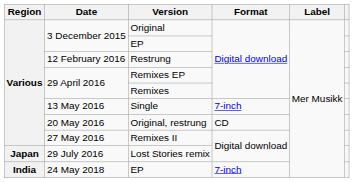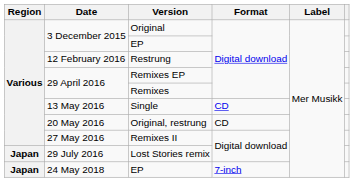 <table class="wikitable plainrowheaders">
 <tr>
 <th scope="col">Region</th>
 <th scope="col">Date</th>
 <th scope="col">Version</th>
 <th scope="col">Format</th>
 <th scope="col">Label</th>
 <th scope="col"></th>
 </tr>
 <tr>
 <th scope="row" rowspan="8">Various</th>
 <td rowspan="2">3 December 2015</td>
 <td>Original</td>
 <td rowspan="5"><a href='#'>Digital download</a></td>
 <td rowspan="10">Mer Musikk</td>
 <td></td>
 </tr>
 <tr>
 <td>EP</td>
 <td></td>
 </tr>
 <tr>
 <td>12 February 2016</td>
 <td>Restrung</td>
 <td></td>
 </tr>
 <tr>
 <td rowspan="2">29 April 2016</td>
 <td>Remixes EP</td>
 <td></td>
 </tr>
 <tr>
 <td>Remixes</td>
 <td></td>
 </tr>
 <tr>
 <td>13 May 2016</td>
 <td>Single</td>
-<td><a href='#'>7-inch</a></td>
+<td><a href='#'>CD</a></td>
 <td></td>
 </tr>
 <tr>
 <td>20 May 2016</td>
 <td>Original, restrung</td>
 <td>CD</td>
 <td></td>
 </tr>
 <tr>
 <td>27 May 2016</td>
 <td>Remixes II</td>
 <td rowspan="2">Digital download</td>
 <td></td>
 </tr>
 <tr>
 <th scope="row">Japan</th>
 <td>29 July 2016</td>
 <td>Lost Stories remix</td>
 <td></td>
 </tr>
 <tr>
-<th scope="row">India</th>
+<th scope="row">Japan</th>
 <td>24 May 2018</td>
 <td>EP</td>
 <td><a href='#'>7-inch</a></td>
 <td></td>
 </tr>
 </table>
